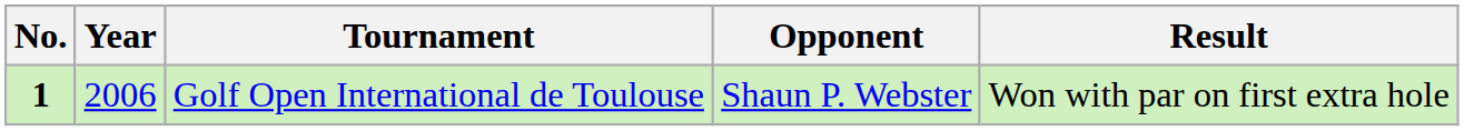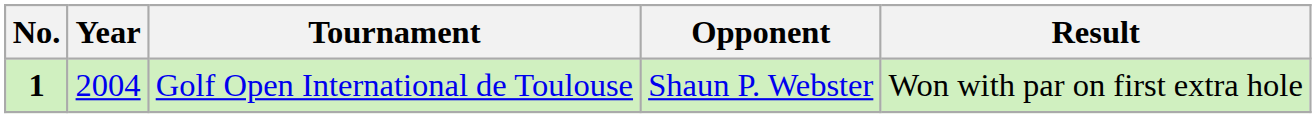 <table class="wikitable" style="font-size:95%;">
 <tr>
 <th>No.</th>
 <th>Year</th>
 <th>Tournament</th>
 <th>Opponent</th>
 <th>Result</th>
 </tr>
 <tr style="background:#D0F0C0;">
 <td align=center><strong>1</strong></td>
-<td><a href='#'>2006</a></td>
+<td><a href='#'>2004</a></td>
 <td><a href='#'>Golf Open International de Toulouse</a></td>
 <td> <a href='#'>Shaun P. Webster</a></td>
 <td>Won with par on first extra hole</td>
 </tr>
 </table>
